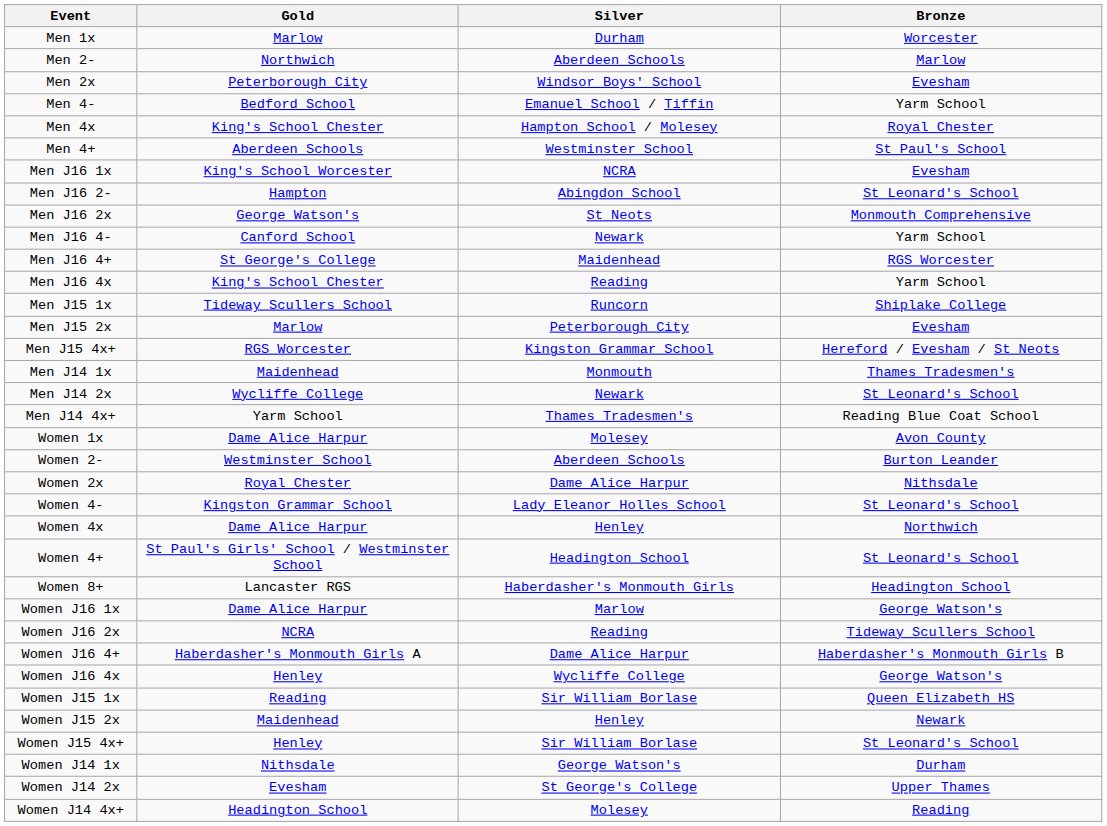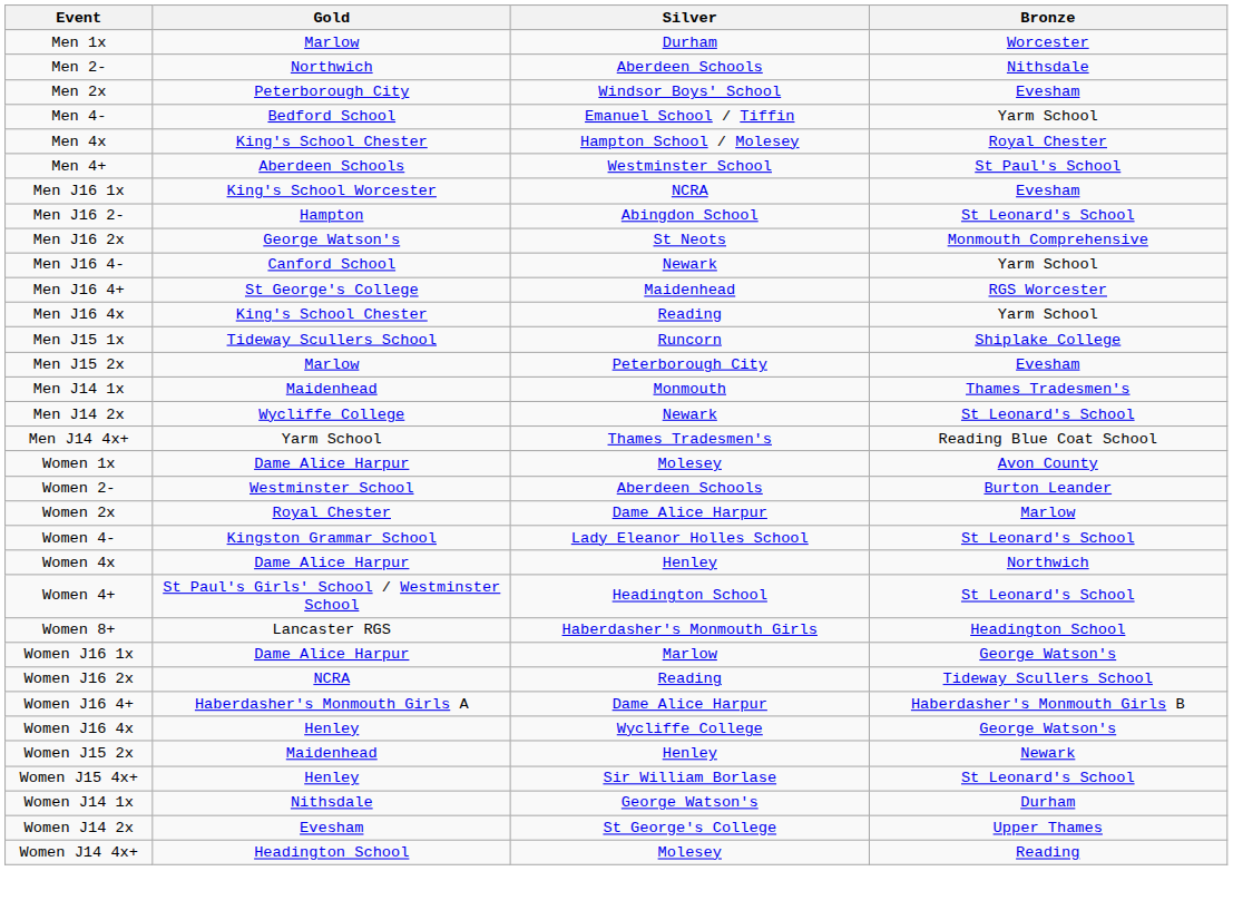 <table class="wikitable" style="text-align:center">
 <tr>
 <th width=120>Event</th>
 <th width=300>Gold</th>
 <th width=300>Silver</th>
 <th width=300>Bronze</th>
 </tr>
 <tr>
 <td>Men 1x</td>
 <td><a href='#'>Marlow</a></td>
 <td><a href='#'>Durham</a></td>
 <td><a href='#'>Worcester</a></td>
 </tr>
 <tr>
 <td>Men 2-</td>
 <td><a href='#'>Northwich</a></td>
 <td><a href='#'>Aberdeen Schools</a></td>
-<td><a href='#'>Marlow</a></td>
+<td><a href='#'>Nithsdale</a></td>
 </tr>
 <tr>
 <td>Men 2x</td>
 <td><a href='#'>Peterborough City</a></td>
 <td><a href='#'>Windsor Boys' School</a></td>
 <td><a href='#'>Evesham</a></td>
 </tr>
 <tr>
 <td>Men 4-</td>
 <td><a href='#'>Bedford School</a></td>
 <td><a href='#'>Emanuel School</a> / <a href='#'>Tiffin</a></td>
 <td>Yarm School</td>
 </tr>
 <tr>
 <td>Men 4x</td>
 <td><a href='#'>King's School Chester</a></td>
 <td><a href='#'>Hampton School</a> / <a href='#'>Molesey</a></td>
 <td><a href='#'>Royal Chester</a></td>
 </tr>
 <tr>
 <td>Men 4+</td>
 <td><a href='#'>Aberdeen Schools</a></td>
 <td><a href='#'>Westminster School</a></td>
 <td><a href='#'>St Paul's School</a></td>
 </tr>
 <tr>
 <td>Men J16 1x</td>
 <td><a href='#'>King's School Worcester</a></td>
 <td><a href='#'>NCRA</a></td>
 <td><a href='#'>Evesham</a></td>
 </tr>
 <tr>
 <td>Men J16 2-</td>
 <td><a href='#'>Hampton</a></td>
 <td><a href='#'>Abingdon School</a></td>
 <td><a href='#'>St Leonard's School</a></td>
 </tr>
 <tr>
 <td>Men J16 2x</td>
 <td><a href='#'>George Watson's</a></td>
 <td><a href='#'>St Neots</a></td>
 <td><a href='#'>Monmouth Comprehensive</a></td>
 </tr>
 <tr>
 <td>Men J16 4-</td>
 <td><a href='#'>Canford School</a></td>
 <td><a href='#'>Newark</a></td>
 <td>Yarm School</td>
 </tr>
 <tr>
 <td>Men J16 4+</td>
 <td><a href='#'>St George's College</a></td>
 <td><a href='#'>Maidenhead</a></td>
 <td><a href='#'>RGS Worcester</a></td>
 </tr>
 <tr>
 <td>Men J16 4x</td>
 <td><a href='#'>King's School Chester</a></td>
 <td><a href='#'>Reading</a></td>
 <td>Yarm School</td>
 </tr>
 <tr>
 <td>Men J15 1x</td>
 <td><a href='#'>Tideway Scullers School</a></td>
 <td><a href='#'>Runcorn</a></td>
 <td><a href='#'>Shiplake College</a></td>
 </tr>
 <tr>
 <td>Men J15 2x</td>
 <td><a href='#'>Marlow</a></td>
 <td><a href='#'>Peterborough City</a></td>
 <td><a href='#'>Evesham</a></td>
 </tr>
 <tr>
-<td>Men J15 4x+</td>
-<td><a href='#'>RGS Worcester</a></td>
-<td><a href='#'>Kingston Grammar School</a></td>
-<td><a href='#'>Hereford</a> / <a href='#'>Evesham</a> / <a href='#'>St Neots</a></td>
-</tr>
-<tr>
 <td>Men J14 1x</td>
 <td><a href='#'>Maidenhead</a></td>
 <td><a href='#'>Monmouth</a></td>
 <td><a href='#'>Thames Tradesmen's</a></td>
 </tr>
 <tr>
 <td>Men J14 2x</td>
 <td><a href='#'>Wycliffe College</a></td>
 <td><a href='#'>Newark</a></td>
 <td><a href='#'>St Leonard's School</a></td>
 </tr>
 <tr>
 <td>Men J14 4x+</td>
 <td>Yarm School</td>
 <td><a href='#'>Thames Tradesmen's</a></td>
 <td>Reading Blue Coat School</td>
 </tr>
 <tr>
 <td>Women 1x</td>
 <td><a href='#'>Dame Alice Harpur</a></td>
 <td><a href='#'>Molesey</a></td>
 <td><a href='#'>Avon County</a></td>
 </tr>
 <tr>
 <td>Women 2-</td>
 <td><a href='#'>Westminster School</a></td>
 <td><a href='#'>Aberdeen Schools</a></td>
 <td><a href='#'>Burton Leander</a></td>
 </tr>
 <tr>
 <td>Women 2x</td>
 <td><a href='#'>Royal Chester</a></td>
 <td><a href='#'>Dame Alice Harpur</a></td>
-<td><a href='#'>Nithsdale</a></td>
+<td><a href='#'>Marlow</a></td>
 </tr>
 <tr>
 <td>Women 4-</td>
 <td><a href='#'>Kingston Grammar School</a></td>
 <td><a href='#'>Lady Eleanor Holles School</a></td>
 <td><a href='#'>St Leonard's School</a></td>
 </tr>
 <tr>
 <td>Women 4x</td>
 <td><a href='#'>Dame Alice Harpur</a></td>
 <td><a href='#'>Henley</a></td>
 <td><a href='#'>Northwich</a></td>
 </tr>
 <tr>
 <td>Women 4+</td>
 <td><a href='#'>St Paul's Girls' School</a> / <a href='#'>Westminster School</a></td>
 <td><a href='#'>Headington School</a></td>
 <td><a href='#'>St Leonard's School</a></td>
 </tr>
 <tr>
 <td>Women 8+</td>
 <td>Lancaster RGS</td>
 <td><a href='#'>Haberdasher's Monmouth Girls</a></td>
 <td><a href='#'>Headington School</a></td>
 </tr>
 <tr>
 <td>Women J16 1x</td>
 <td><a href='#'>Dame Alice Harpur</a></td>
 <td><a href='#'>Marlow</a></td>
 <td><a href='#'>George Watson's</a></td>
 </tr>
 <tr>
 <td>Women J16 2x</td>
 <td><a href='#'>NCRA</a></td>
 <td><a href='#'>Reading</a></td>
 <td><a href='#'>Tideway Scullers School</a></td>
 </tr>
 <tr>
 <td>Women J16 4+</td>
 <td><a href='#'>Haberdasher's Monmouth Girls</a> A</td>
 <td><a href='#'>Dame Alice Harpur</a></td>
 <td><a href='#'>Haberdasher's Monmouth Girls</a> B</td>
 </tr>
 <tr>
 <td>Women J16 4x</td>
 <td><a href='#'>Henley</a></td>
 <td><a href='#'>Wycliffe College</a></td>
 <td><a href='#'>George Watson's</a></td>
 </tr>
 <tr>
-<td>Women J15 1x</td>
-<td><a href='#'>Reading</a></td>
-<td><a href='#'>Sir William Borlase</a></td>
-<td><a href='#'>Queen Elizabeth HS</a></td>
-</tr>
-<tr>
 <td>Women J15 2x</td>
 <td><a href='#'>Maidenhead</a></td>
 <td><a href='#'>Henley</a></td>
 <td><a href='#'>Newark</a></td>
 </tr>
 <tr>
 <td>Women J15 4x+</td>
 <td><a href='#'>Henley</a></td>
 <td><a href='#'>Sir William Borlase</a></td>
 <td><a href='#'>St Leonard's School</a></td>
 </tr>
 <tr>
 <td>Women J14 1x</td>
 <td><a href='#'>Nithsdale</a></td>
 <td><a href='#'>George Watson's</a></td>
 <td><a href='#'>Durham</a></td>
 </tr>
 <tr>
 <td>Women J14 2x</td>
 <td><a href='#'>Evesham</a></td>
 <td><a href='#'>St George's College</a></td>
 <td><a href='#'>Upper Thames</a></td>
 </tr>
 <tr>
 <td>Women J14 4x+</td>
 <td><a href='#'>Headington School</a></td>
 <td><a href='#'>Molesey</a></td>
 <td><a href='#'>Reading</a></td>
 </tr>
 </table>
